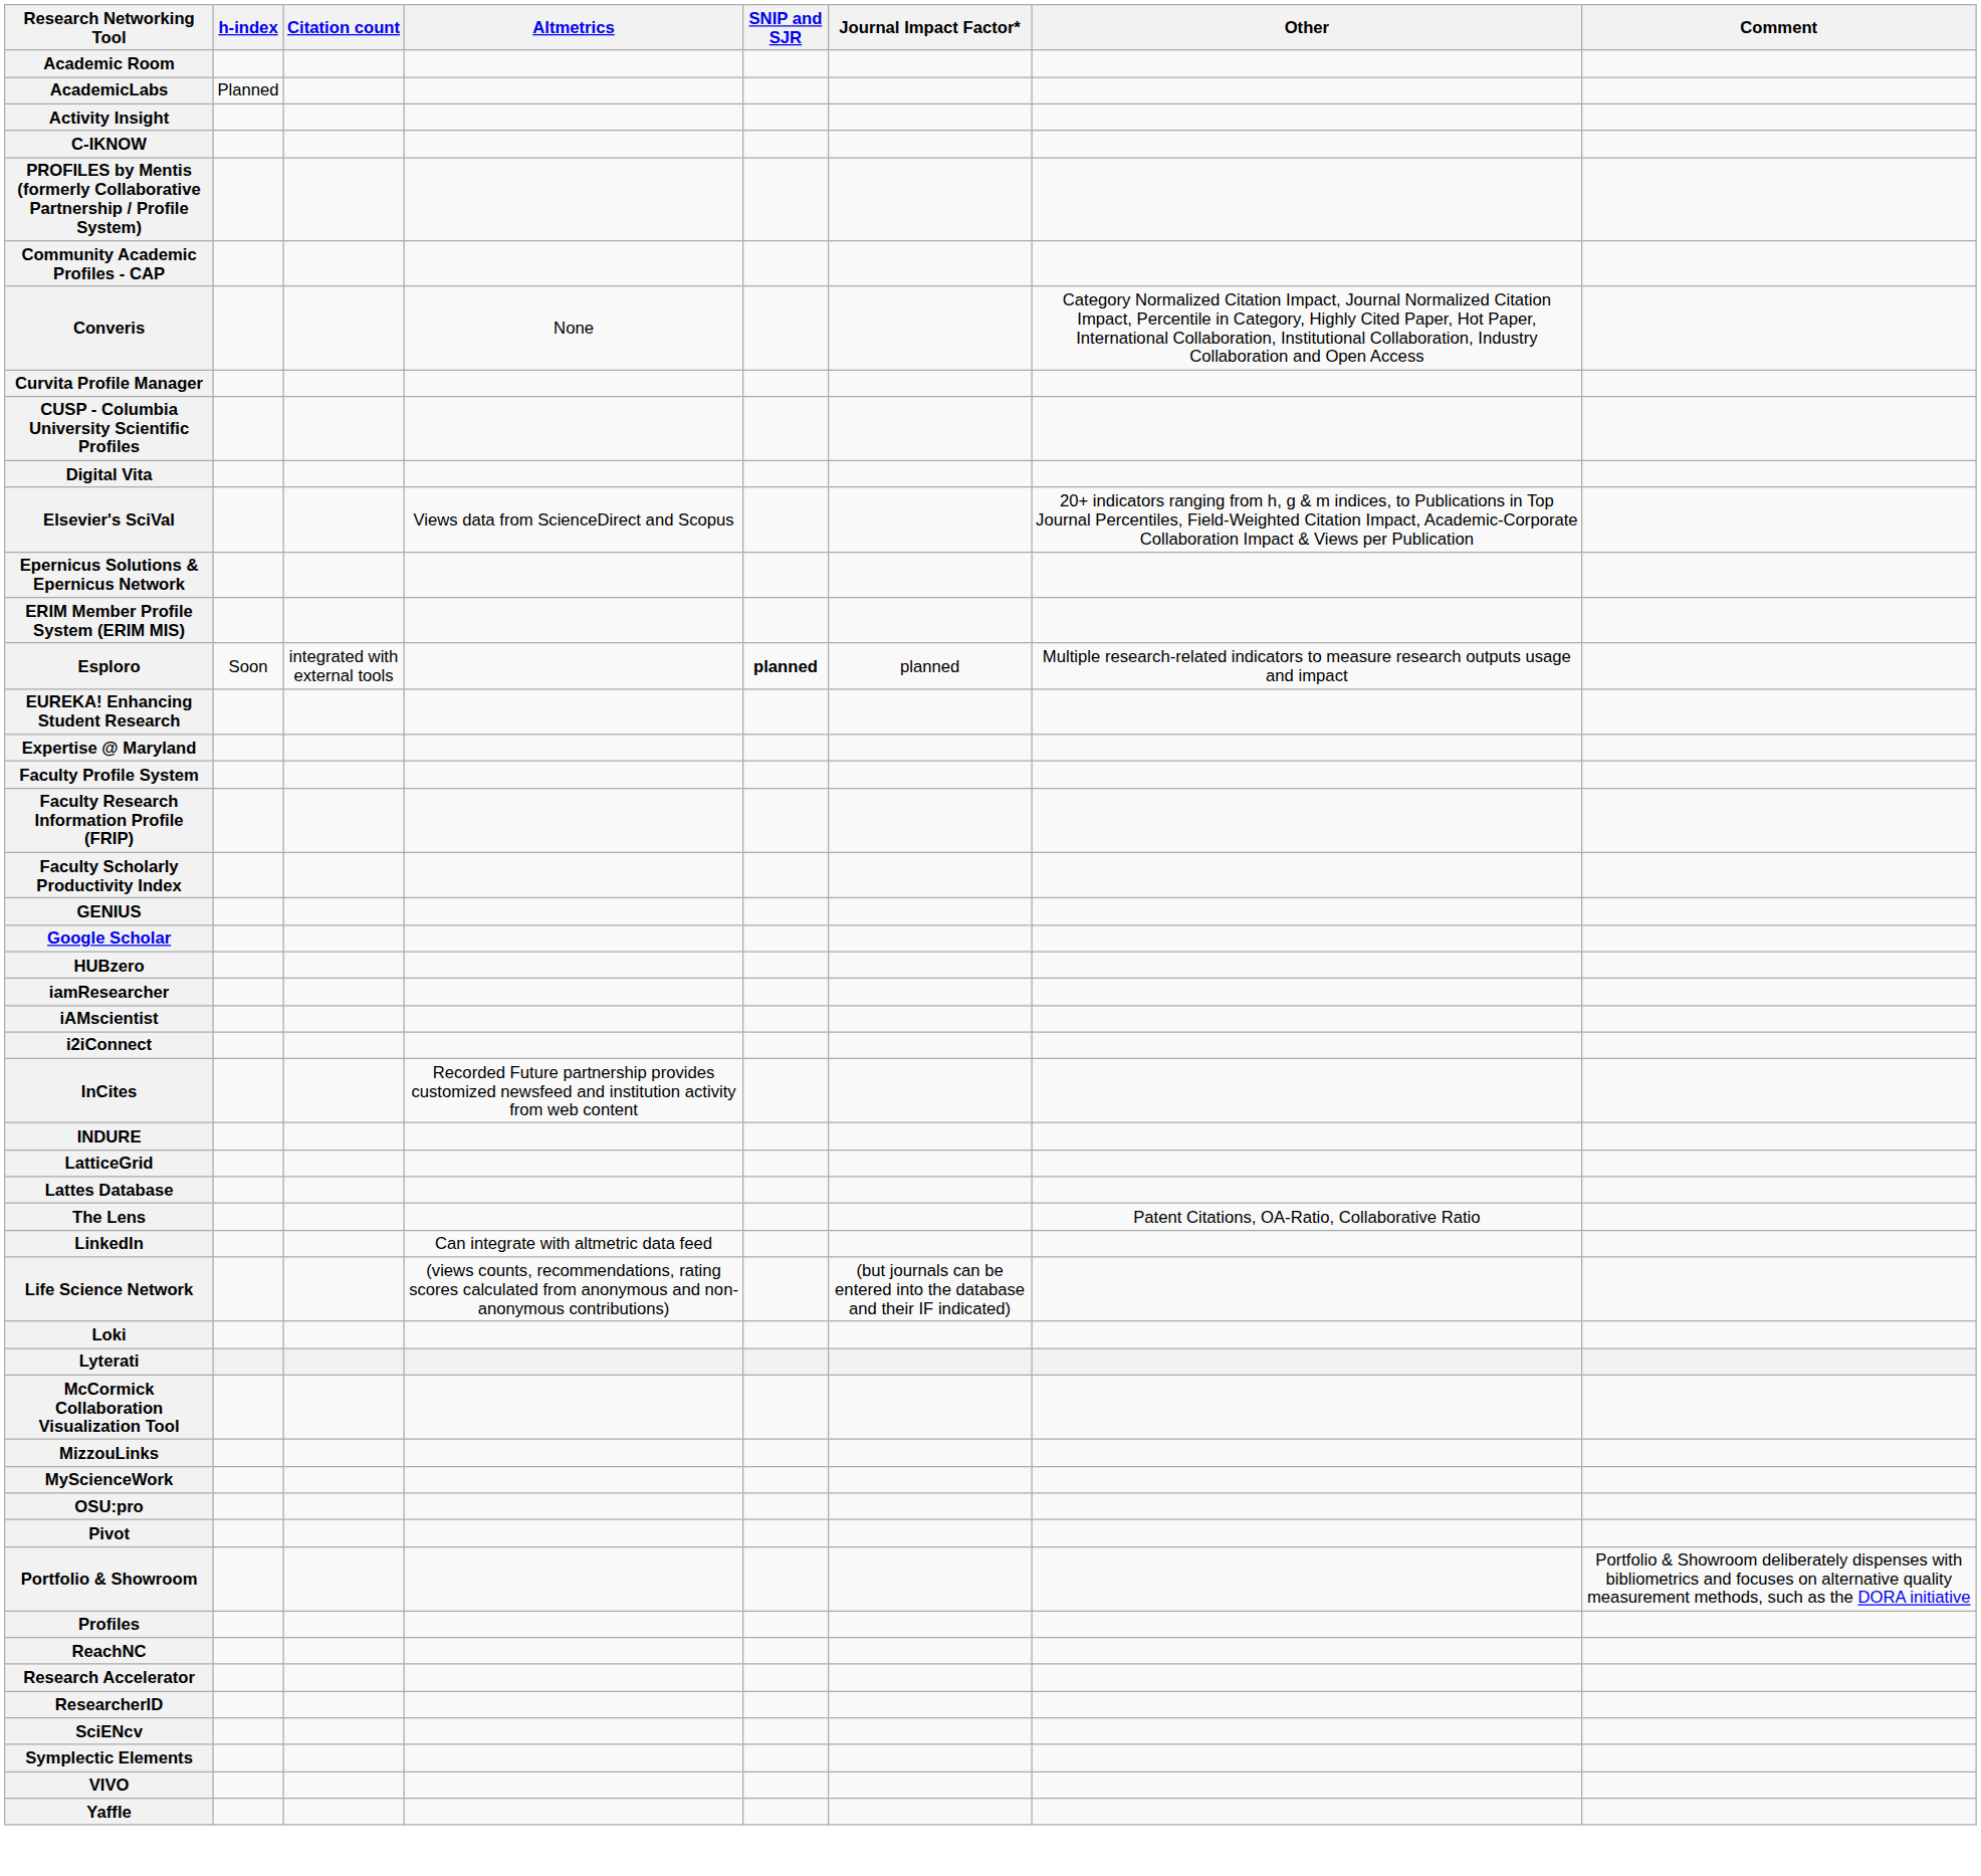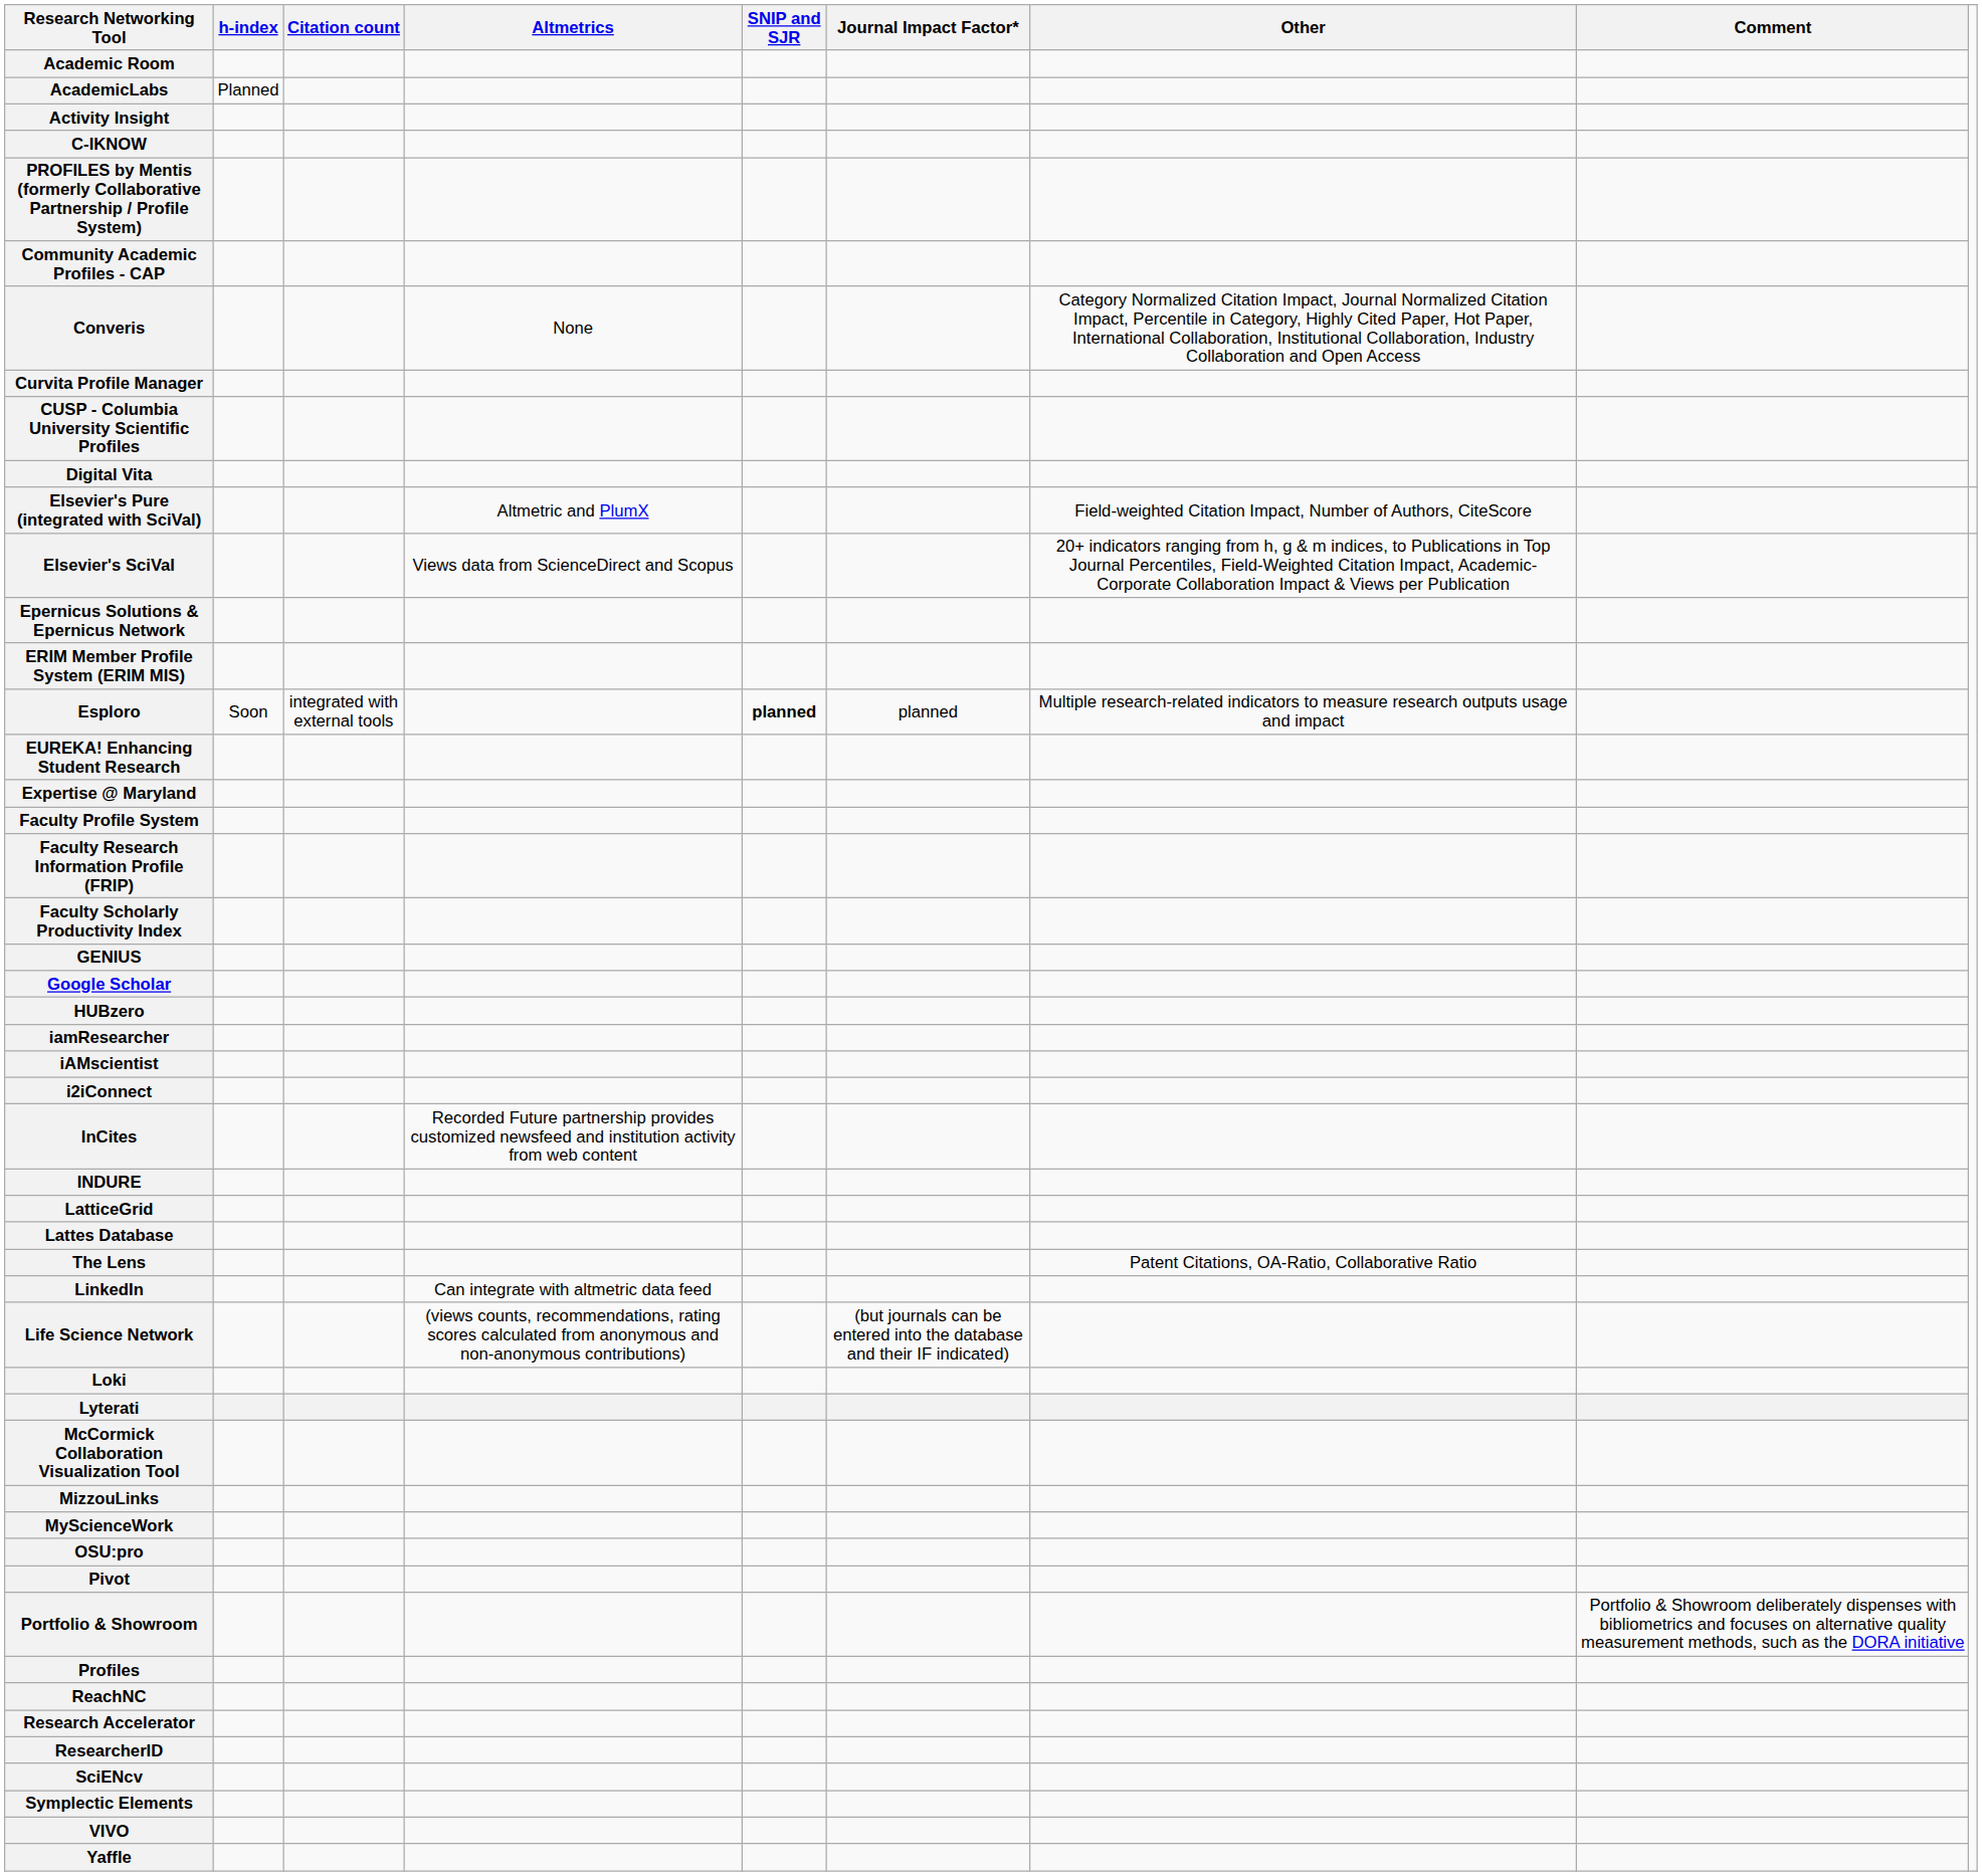 <table class="wikitable sortable" style="font-size: smaller; text-align: center; width: auto;">
 <tr>
 <th style="width: 12em">Research Networking Tool</th>
 <th><a href='#'>h-index</a></th>
 <th><a href='#'>Citation count</a></th>
 <th><a href='#'>Altmetrics</a></th>
 <th><a href='#'>SNIP and SJR</a></th>
 <th>Journal Impact Factor*</th>
 <th>Other</th>
 <th>Comment</th>
 </tr>
 <tr>
 <th>Academic Room</th>
 <td></td>
 <td></td>
 <td></td>
 <td></td>
 <td></td>
 <td></td>
 <td></td>
 </tr>
 <tr>
 <th>AcademicLabs</th>
 <td>Planned</td>
 <td></td>
 <td></td>
 <td></td>
 <td></td>
 <td></td>
 <td></td>
 </tr>
 <tr>
 <th>Activity Insight</th>
 <td></td>
 <td></td>
 <td></td>
 <td></td>
 <td></td>
 <td></td>
 <td></td>
 </tr>
 <tr>
 <th>C-IKNOW</th>
 <td></td>
 <td></td>
 <td></td>
 <td></td>
 <td></td>
 <td></td>
 <td></td>
 </tr>
 <tr>
 <th>PROFILES by Mentis (formerly Collaborative Partnership / Profile System)</th>
 <td></td>
 <td></td>
 <td></td>
 <td></td>
 <td></td>
 <td></td>
 <td></td>
 </tr>
 <tr>
 <th>Community Academic Profiles - CAP</th>
 <td></td>
 <td></td>
 <td></td>
 <td></td>
 <td></td>
 <td></td>
 <td></td>
 </tr>
 <tr>
 <th>Converis</th>
 <td></td>
 <td></td>
 <td>None</td>
 <td></td>
 <td></td>
 <td>Category Normalized Citation Impact, Journal Normalized Citation Impact, Percentile in Category, Highly Cited Paper, Hot Paper, International Collaboration, Institutional Collaboration, Industry Collaboration and Open Access</td>
 <td></td>
 </tr>
 <tr>
 <th>Curvita Profile Manager</th>
 <td></td>
 <td></td>
 <td></td>
 <td></td>
 <td></td>
 <td></td>
 <td></td>
 </tr>
 <tr>
 <th>CUSP - Columbia University Scientific Profiles</th>
 <td></td>
 <td></td>
 <td></td>
 <td></td>
 <td></td>
 <td></td>
 <td></td>
 </tr>
 <tr>
 <th>Digital Vita</th>
 <td></td>
 <td></td>
 <td></td>
 <td></td>
 <td></td>
+<td></td>
+<td></td>
+</tr>
+<tr>
+<th>Elsevier's Pure (integrated with SciVal)</th>
+<td></td>
+<td></td>
+<td> Altmetric and <a href='#'>PlumX</a></td>
+<td></td>
+<td></td>
+<td>Field-weighted Citation Impact, Number of Authors, CiteScore</td>
 <td></td>
 <td></td>
 </tr>
 <tr>
 <th>Elsevier's SciVal</th>
 <td></td>
 <td></td>
 <td> Views data from ScienceDirect and Scopus</td>
 <td></td>
 <td></td>
 <td>20+ indicators ranging from h, g & m indices, to Publications in Top Journal Percentiles, Field-Weighted Citation Impact, Academic-Corporate Collaboration Impact & Views per Publication</td>
 <td></td>
 </tr>
 <tr>
 <th>Epernicus Solutions & Epernicus Network</th>
 <td></td>
 <td></td>
 <td></td>
 <td></td>
 <td></td>
 <td></td>
 <td></td>
 </tr>
 <tr>
 <th>ERIM Member Profile System (ERIM MIS)</th>
 <td></td>
 <td></td>
 <td></td>
 <td></td>
 <td></td>
 <td></td>
 <td></td>
 </tr>
 <tr>
 <th>Esploro</th>
 <td>Soon</td>
 <td> integrated with external tools</td>
 <td></td>
 <td><strong> planned</strong></td>
 <td> planned</td>
 <td>Multiple research-related indicators to measure research outputs usage and impact</td>
 <td></td>
 </tr>
 <tr>
 <th>EUREKA! Enhancing Student Research</th>
 <td></td>
 <td></td>
 <td></td>
 <td></td>
 <td></td>
 <td></td>
 <td></td>
 </tr>
 <tr>
 <th>Expertise @ Maryland</th>
 <td></td>
 <td></td>
 <td></td>
 <td></td>
 <td></td>
 <td></td>
 <td></td>
 </tr>
 <tr>
 <th>Faculty Profile System</th>
 <td></td>
 <td></td>
 <td></td>
 <td></td>
 <td></td>
 <td></td>
 <td></td>
 </tr>
 <tr>
 <th>Faculty Research Information Profile (FRIP)</th>
 <td></td>
 <td></td>
 <td></td>
 <td></td>
 <td></td>
 <td></td>
 <td></td>
 </tr>
 <tr>
 <th>Faculty Scholarly Productivity Index</th>
 <td></td>
 <td></td>
 <td></td>
 <td></td>
 <td></td>
 <td></td>
 <td></td>
 </tr>
 <tr>
 <th>GENIUS</th>
 <td></td>
 <td></td>
 <td></td>
 <td></td>
 <td></td>
 <td></td>
 <td></td>
 </tr>
 <tr>
 <th><a href='#'>Google Scholar</a></th>
 <td></td>
 <td></td>
 <td></td>
 <td></td>
 <td></td>
 <td></td>
 <td></td>
 </tr>
 <tr>
 <th>HUBzero</th>
 <td></td>
 <td></td>
 <td></td>
 <td></td>
 <td></td>
 <td></td>
 <td></td>
 </tr>
 <tr>
 <th>iamResearcher</th>
 <td></td>
 <td></td>
 <td></td>
 <td></td>
 <td></td>
 <td></td>
 <td></td>
 </tr>
 <tr>
 <th>iAMscientist</th>
 <td></td>
 <td></td>
 <td></td>
 <td></td>
 <td></td>
 <td></td>
 <td></td>
 </tr>
 <tr>
 <th>i2iConnect</th>
 <td></td>
 <td></td>
 <td></td>
 <td></td>
 <td></td>
 <td></td>
 <td></td>
 </tr>
 <tr>
 <th>InCites</th>
 <td></td>
 <td></td>
 <td> Recorded Future partnership provides customized newsfeed and institution activity from web content</td>
 <td></td>
 <td></td>
 <td></td>
 <td></td>
 </tr>
 <tr>
 <th>INDURE</th>
 <td></td>
 <td></td>
 <td></td>
 <td></td>
 <td></td>
 <td></td>
 <td></td>
 </tr>
 <tr>
 <th>LatticeGrid</th>
 <td></td>
 <td></td>
 <td></td>
 <td></td>
 <td></td>
 <td></td>
 <td></td>
 </tr>
 <tr>
 <th>Lattes Database</th>
 <td></td>
 <td></td>
 <td></td>
 <td></td>
 <td></td>
 <td></td>
 <td></td>
 </tr>
 <tr>
 <th>The Lens</th>
 <td></td>
 <td></td>
 <td></td>
 <td></td>
 <td></td>
 <td>Patent Citations, OA-Ratio, Collaborative Ratio</td>
 <td></td>
 </tr>
 <tr>
 <th>LinkedIn</th>
 <td></td>
 <td></td>
 <td> Can integrate with altmetric data feed</td>
 <td></td>
 <td></td>
 <td></td>
 <td></td>
 </tr>
 <tr>
 <th>Life Science Network</th>
 <td></td>
 <td></td>
 <td> (views counts, recommendations, rating scores calculated from anonymous and non-anonymous contributions)</td>
 <td></td>
 <td> (but journals can be entered into the database and their IF indicated)</td>
 <td></td>
 <td></td>
 </tr>
 <tr>
 <th>Loki</th>
 <td></td>
 <td></td>
 <td></td>
 <td></td>
 <td></td>
 <td></td>
 <td></td>
 </tr>
 <tr>
 <th>Lyterati</th>
 <th></th>
 <th></th>
 <th></th>
 <th></th>
 <th></th>
 <th></th>
 <th></th>
 </tr>
 <tr>
 <th>McCormick Collaboration Visualization Tool</th>
 <td></td>
 <td></td>
 <td></td>
 <td></td>
 <td></td>
 <td></td>
 <td></td>
 </tr>
 <tr>
 <th>MizzouLinks</th>
 <td></td>
 <td></td>
 <td></td>
 <td></td>
 <td></td>
 <td></td>
 <td></td>
 </tr>
 <tr>
 <th>MyScienceWork</th>
 <td></td>
 <td></td>
 <td></td>
 <td></td>
 <td></td>
 <td></td>
 <td></td>
 </tr>
 <tr>
 <th>OSU:pro</th>
 <td></td>
 <td></td>
 <td></td>
 <td></td>
 <td></td>
 <td></td>
 <td></td>
 </tr>
 <tr>
 <th>Pivot</th>
 <td></td>
 <td></td>
 <td></td>
 <td></td>
 <td></td>
 <td></td>
 <td></td>
 </tr>
 <tr>
 <th>Portfolio & Showroom</th>
 <td></td>
 <td></td>
 <td></td>
 <td></td>
 <td></td>
 <td></td>
 <td>Portfolio & Showroom deliberately dispenses with bibliometrics and focuses on alternative quality measurement methods, such as the <a href='#'>DORA initiative</a></td>
 </tr>
 <tr>
 <th>Profiles</th>
 <td></td>
 <td></td>
 <td></td>
 <td></td>
 <td></td>
 <td></td>
 <td></td>
 </tr>
 <tr>
 <th>ReachNC</th>
 <td></td>
 <td></td>
 <td></td>
 <td></td>
 <td></td>
 <td></td>
 <td></td>
 </tr>
 <tr>
 <th>Research Accelerator</th>
 <td></td>
 <td></td>
 <td></td>
 <td></td>
 <td></td>
 <td></td>
 <td></td>
 </tr>
 <tr>
 <th>ResearcherID</th>
 <td></td>
 <td></td>
 <td></td>
 <td></td>
 <td></td>
 <td></td>
 <td></td>
 </tr>
 <tr>
 <th>SciENcv</th>
 <td></td>
 <td></td>
 <td></td>
 <td></td>
 <td></td>
 <td></td>
 <td></td>
 </tr>
 <tr>
 <th>Symplectic Elements</th>
 <td></td>
 <td></td>
 <td></td>
 <td></td>
 <td></td>
 <td></td>
 <td></td>
 </tr>
 <tr>
 <th>VIVO</th>
 <td></td>
 <td></td>
 <td></td>
 <td></td>
 <td></td>
 <td></td>
 <td></td>
 </tr>
 <tr>
 <th>Yaffle</th>
 <td></td>
 <td></td>
 <td></td>
 <td></td>
 <td></td>
 <td></td>
 <td></td>
 </tr>
 </table>
